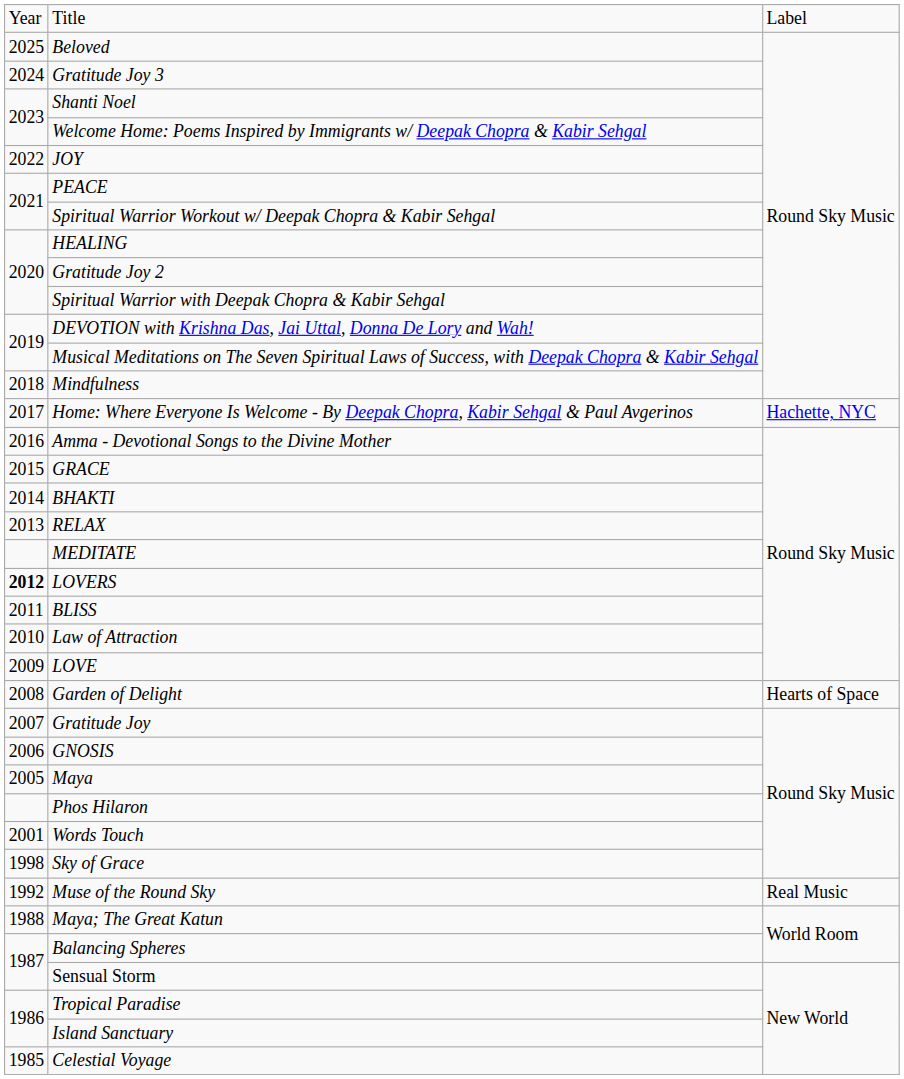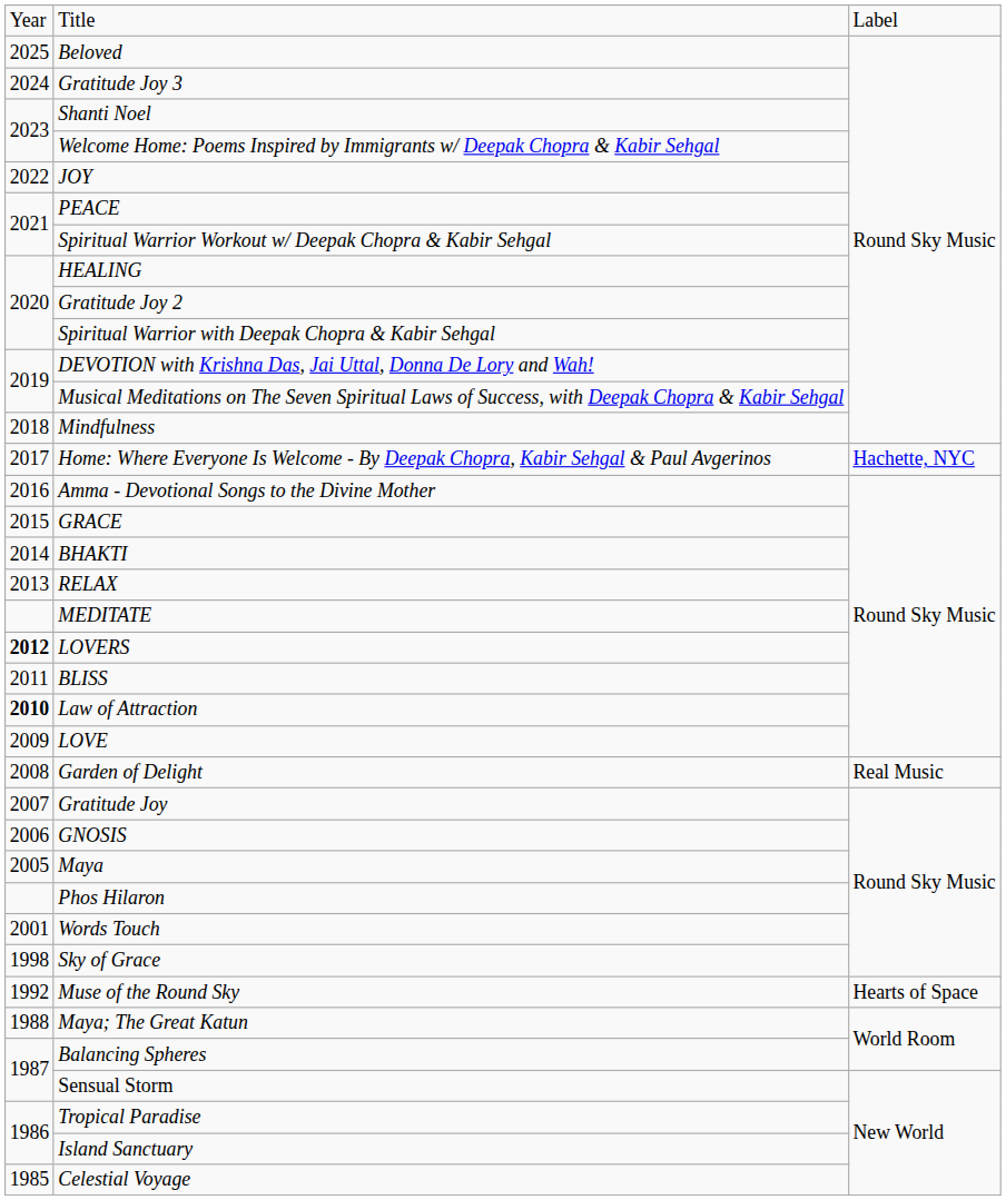 <table class="wikitable">
 <tr>
 <td>Year</td>
 <td>Title</td>
 <td>Label</td>
 </tr>
 <tr>
 <td>2025</td>
 <td><em>Beloved</em></td>
 <td rowspan="13">Round Sky Music</td>
 </tr>
 <tr>
 <td>2024</td>
 <td><em>Gratitude Joy 3</em></td>
 </tr>
 <tr>
 <td rowspan="2">2023</td>
 <td><em>Shanti Noel</em></td>
 </tr>
 <tr>
 <td><em>Welcome Home: Poems Inspired by Immigrants w/ <a href='#'>Deepak Chopra</a> & <a href='#'>Kabir Sehgal</a></em></td>
 </tr>
 <tr>
 <td>2022</td>
 <td><em>JOY</em></td>
 </tr>
 <tr>
 <td rowspan="2">2021</td>
 <td><em>PEACE</em></td>
 </tr>
 <tr>
 <td><em>Spiritual Warrior Workout w/ Deepak Chopra & Kabir Sehgal</em></td>
 </tr>
 <tr>
 <td rowspan="3">2020</td>
 <td><em>HEALING</em></td>
 </tr>
 <tr>
 <td><em>Gratitude Joy 2</em></td>
 </tr>
 <tr>
 <td><em>Spiritual Warrior with Deepak Chopra & Kabir Sehgal</em></td>
 </tr>
 <tr>
 <td rowspan="2">2019</td>
 <td><em>DEVOTION with <a href='#'>Krishna Das</a>, <a href='#'>Jai Uttal</a>, <a href='#'>Donna De Lory</a> and <a href='#'>Wah!</a></em></td>
 </tr>
 <tr>
 <td><em>Musical Meditations on The Seven Spiritual Laws of Success, with <a href='#'>Deepak Chopra</a> & <a href='#'>Kabir Sehgal</a></em></td>
 </tr>
 <tr>
 <td>2018</td>
 <td><em>Mindfulness</em></td>
 </tr>
 <tr>
 <td>2017</td>
 <td><em>Home: Where Everyone Is Welcome - By <a href='#'>Deepak Chopra</a>, <a href='#'>Kabir Sehgal</a> & Paul Avgerinos</em></td>
 <td><a href='#'>Hachette, NYC</a></td>
 </tr>
 <tr>
 <td>2016</td>
 <td><em>Amma - Devotional Songs to the Divine Mother</em></td>
 <td rowspan="9">Round Sky Music</td>
 </tr>
 <tr>
 <td>2015</td>
 <td><em>GRACE</em></td>
 </tr>
 <tr>
 <td>2014</td>
 <td><em>BHAKTI</em></td>
 </tr>
 <tr>
 <td>2013</td>
 <td><em>RELAX</em></td>
 </tr>
 <tr>
 <td></td>
 <td><em>MEDITATE</em></td>
 </tr>
 <tr>
 <td><strong>2012</strong></td>
 <td><em>LOVERS</em></td>
 </tr>
 <tr>
 <td>2011</td>
 <td><em>BLISS</em></td>
 </tr>
 <tr>
-<td>2010</td>
+<td><strong>2010</strong></td>
 <td><em>Law of Attraction</em></td>
 </tr>
 <tr>
 <td>2009</td>
 <td><em>LOVE</em></td>
 </tr>
 <tr>
 <td>2008</td>
 <td><em>Garden of Delight</em></td>
-<td>Hearts of Space</td>
+<td>Real Music</td>
 </tr>
 <tr>
 <td>2007</td>
 <td><em>Gratitude Joy</em></td>
 <td rowspan="6">Round Sky Music</td>
 </tr>
 <tr>
 <td>2006</td>
 <td><em>GNOSIS</em></td>
 </tr>
 <tr>
 <td>2005</td>
 <td><em>Maya</em></td>
 </tr>
 <tr>
 <td></td>
 <td><em>Phos Hilaron</em></td>
 </tr>
 <tr>
 <td>2001</td>
 <td><em>Words Touch</em></td>
 </tr>
 <tr>
 <td>1998</td>
 <td><em>Sky of Grace</em></td>
 </tr>
 <tr>
 <td>1992</td>
 <td><em>Muse of the Round Sky</em></td>
-<td>Real Music</td>
+<td>Hearts of Space</td>
 </tr>
 <tr>
 <td>1988</td>
 <td><em>Maya; The Great Katun</em></td>
 <td rowspan="2">World Room</td>
 </tr>
 <tr>
 <td rowspan="2">1987</td>
 <td><em>Balancing Spheres</em></td>
 </tr>
 <tr>
 <td>Sensual Storm</td>
 <td rowspan="4">New World</td>
 </tr>
 <tr>
 <td rowspan="2">1986</td>
 <td><em>Tropical Paradise</em></td>
 </tr>
 <tr>
 <td><em>Island Sanctuary</em></td>
 </tr>
 <tr>
 <td>1985</td>
 <td><em>Celestial Voyage</em></td>
 </tr>
 </table>
